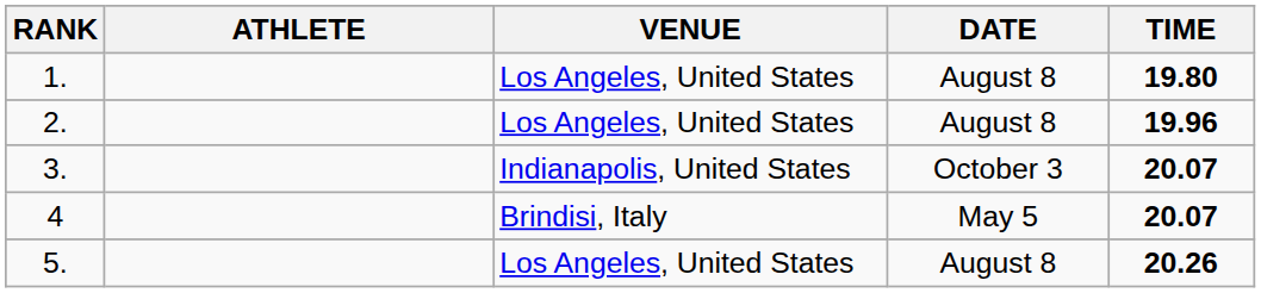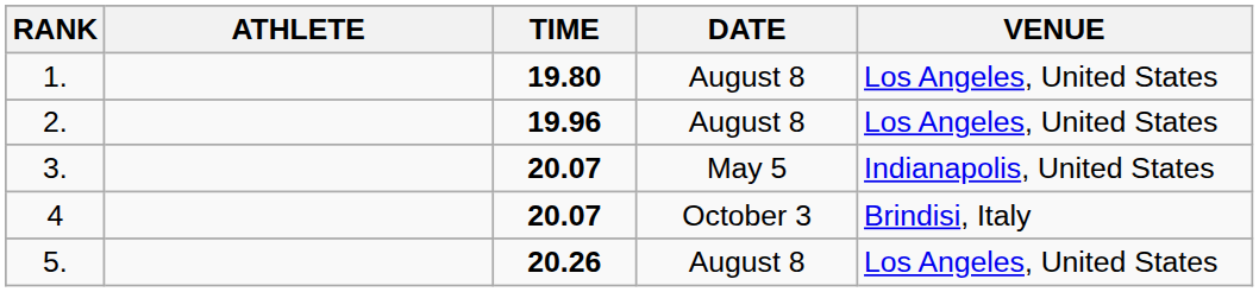 <table class="wikitable" style="border-collapse: collapse; font-size: 90%;">
 <tr>
 <th>RANK</th>
 <th align="center" style="width: 15em">ATHLETE</th>
+<th align="center" style="width: 5em">TIME</th>
+<th align="center" style="width: 8em">DATE</th>
 <th align="center" style="width: 15em">VENUE</th>
-<th align="center" style="width: 8em">DATE</th>
-<th align="center" style="width: 5em">TIME</th>
 </tr>
 <tr>
 <td align="center">1.</td>
 <td></td>
+<td align="center"><strong>19.80</strong></td>
+<td align="center">August 8</td>
 <td><a href='#'>Los Angeles</a>, United States</td>
-<td align="center">August 8</td>
-<td align="center"><strong>19.80</strong></td>
 </tr>
 <tr>
 <td align="center">2.</td>
 <td></td>
+<td align="center"><strong>19.96</strong></td>
+<td align="center">August 8</td>
 <td><a href='#'>Los Angeles</a>, United States</td>
-<td align="center">August 8</td>
-<td align="center"><strong>19.96</strong></td>
 </tr>
 <tr>
 <td align="center">3.</td>
 <td></td>
+<td align="center"><strong>20.07</strong></td>
+<td align="center">May 5</td>
 <td><a href='#'>Indianapolis</a>, United States</td>
-<td align="center">October 3</td>
-<td align="center"><strong>20.07</strong></td>
 </tr>
 <tr>
 <td align="center">4</td>
 <td></td>
+<td align="center"><strong>20.07</strong></td>
+<td align="center">October 3</td>
 <td><a href='#'>Brindisi</a>, Italy</td>
-<td align="center">May 5</td>
-<td align="center"><strong>20.07</strong></td>
 </tr>
 <tr>
 <td align="center">5.</td>
 <td></td>
+<td align="center"><strong>20.26</strong></td>
+<td align="center">August 8</td>
 <td><a href='#'>Los Angeles</a>, United States</td>
-<td align="center">August 8</td>
-<td align="center"><strong>20.26</strong></td>
 </tr>
 </table>
